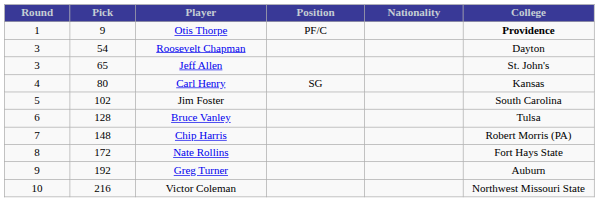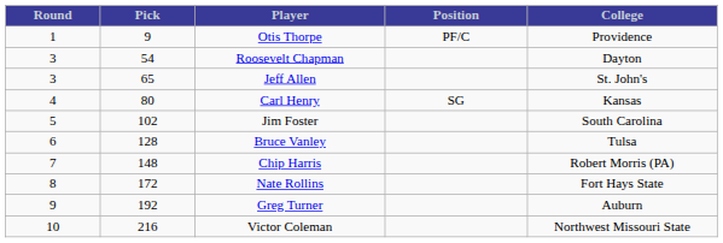 <table class="wikitable sortable sortable">
 <tr>
 <th style="background:#393997; color:#c5ced4" width="10%">Round</th>
 <th style="background:#393997; color:#c5ced4" width="10%">Pick</th>
 <th style="background:#393997; color:#c5ced4" width="20%">Player</th>
 <th style="background:#393997; color:#c5ced4" width="15%">Position</th>
-<th style="background:#393997; color:#c5ced4" width="15%">Nationality</th>
 <th style="background:#393997; color:#c5ced4" width="20%">College</th>
 </tr>
 <tr style="text-align: center">
 <td>1</td>
 <td>9</td>
 <td><a href='#'>Otis Thorpe</a></td>
 <td>PF/C</td>
-<td></td>
-<td><strong>Providence</strong></td>
+<td>Providence</td>
 </tr>
 <tr style="text-align: center">
 <td>3</td>
 <td>54</td>
 <td><a href='#'>Roosevelt Chapman</a></td>
-<td></td>
 <td></td>
 <td>Dayton</td>
 </tr>
 <tr style="text-align: center">
 <td>3</td>
 <td>65</td>
 <td><a href='#'>Jeff Allen</a></td>
 <td></td>
-<td></td>
 <td>St. John's</td>
 </tr>
 <tr style="text-align: center">
 <td>4</td>
 <td>80</td>
 <td><a href='#'>Carl Henry</a></td>
 <td>SG</td>
-<td></td>
 <td>Kansas</td>
 </tr>
 <tr style="text-align: center">
 <td>5</td>
 <td>102</td>
 <td>Jim Foster</td>
-<td></td>
 <td></td>
 <td>South Carolina</td>
 </tr>
 <tr style="text-align: center">
 <td>6</td>
 <td>128</td>
 <td><a href='#'>Bruce Vanley</a></td>
 <td></td>
-<td></td>
 <td>Tulsa</td>
 </tr>
 <tr style="text-align: center">
 <td>7</td>
 <td>148</td>
 <td><a href='#'>Chip Harris</a></td>
-<td></td>
 <td></td>
 <td>Robert Morris (PA)</td>
 </tr>
 <tr style="text-align: center">
 <td>8</td>
 <td>172</td>
 <td><a href='#'>Nate Rollins</a></td>
 <td></td>
-<td></td>
 <td>Fort Hays State</td>
 </tr>
 <tr style="text-align: center">
 <td>9</td>
 <td>192</td>
 <td><a href='#'>Greg Turner</a></td>
-<td></td>
 <td></td>
 <td>Auburn</td>
 </tr>
 <tr style="text-align: center">
 <td>10</td>
 <td>216</td>
 <td>Victor Coleman</td>
 <td></td>
-<td></td>
 <td>Northwest Missouri State</td>
 </tr>
 </table>
